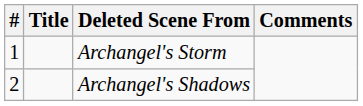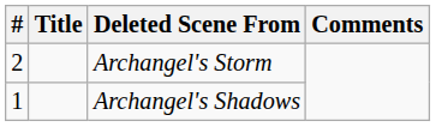 <table class="wikitable">
 <tr>
 <th>#</th>
 <th>Title</th>
 <th>Deleted Scene From</th>
 <th>Comments</th>
 </tr>
 <tr>
-<td>1</td>
+<td>2</td>
 <td></td>
 <td><em>Archangel's Storm</em></td>
 </tr>
 <tr>
-<td>2</td>
+<td>1</td>
 <td></td>
 <td><em>Archangel's Shadows</em></td>
 </tr>
 </table>
